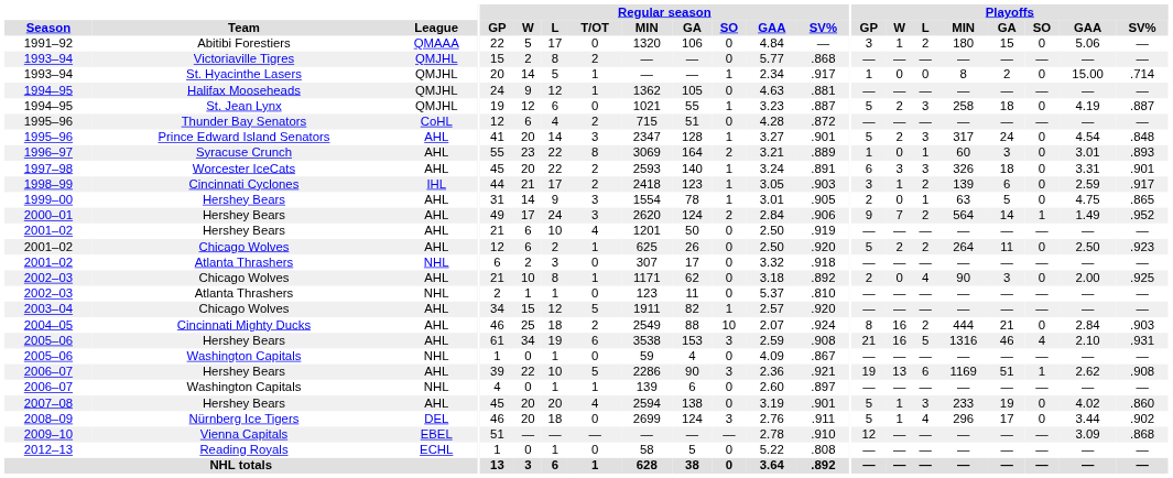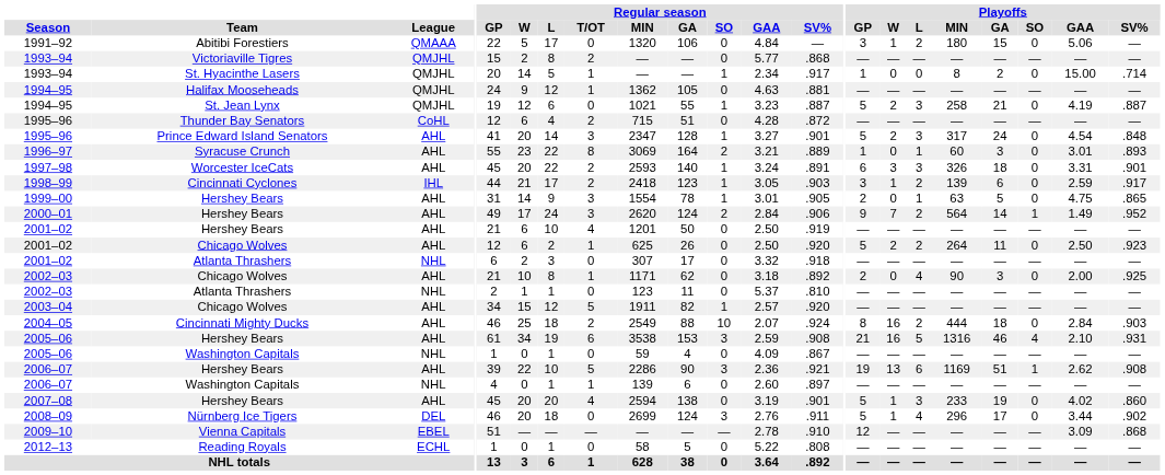 <table border="0" cellpadding="1" cellspacing="0" style="text-align:center; width:75%">
 <tr ALIGN="center" bgcolor="#e0e0e0">
 <th align="center" colspan="3" bgcolor="#ffffff"></th>
 <th align="center" rowspan="99" bgcolor="#ffffff"></th>
 <th align="center" colspan="9" bgcolor="#e0e0e0"><a href='#'>Regular season</a></th>
 <th align="center" rowspan="99" bgcolor="#ffffff"></th>
 <th align="center" colspan="8" bgcolor="#e0e0e0"><a href='#'>Playoffs</a></th>
 </tr>
 <tr ALIGN="center" bgcolor="#e0e0e0">
 <th><a href='#'>Season</a></th>
 <th>Team</th>
 <th>League</th>
 <th>GP</th>
 <th>W</th>
 <th>L</th>
 <th>T/OT</th>
 <th>MIN</th>
 <th>GA</th>
 <th><a href='#'>SO</a></th>
 <th><a href='#'>GAA</a></th>
 <th><a href='#'>SV%</a></th>
 <th>GP</th>
 <th>W</th>
 <th>L</th>
 <th>MIN</th>
 <th>GA</th>
 <th>SO</th>
 <th>GAA</th>
 <th>SV%</th>
 </tr>
 <tr ALIGN="center">
 <td>1991–92</td>
 <td>Abitibi Forestiers</td>
 <td><a href='#'>QMAAA</a></td>
 <td>22</td>
 <td>5</td>
 <td>17</td>
 <td>0</td>
 <td>1320</td>
 <td>106</td>
 <td>0</td>
 <td>4.84</td>
 <td>—</td>
 <td>3</td>
 <td>1</td>
 <td>2</td>
 <td>180</td>
 <td>15</td>
 <td>0</td>
 <td>5.06</td>
 <td>—</td>
 </tr>
 <tr ALIGN="center" bgcolor="#f0f0f0">
 <td><a href='#'>1993–94</a></td>
 <td><a href='#'>Victoriaville Tigres</a></td>
 <td><a href='#'>QMJHL</a></td>
 <td>15</td>
 <td>2</td>
 <td>8</td>
 <td>2</td>
 <td>—</td>
 <td>—</td>
 <td>0</td>
 <td>5.77</td>
 <td>.868</td>
 <td>—</td>
 <td>—</td>
 <td>—</td>
 <td>—</td>
 <td>—</td>
 <td>—</td>
 <td>—</td>
 <td>—</td>
 </tr>
 <tr ALIGN="center">
 <td>1993–94</td>
 <td><a href='#'>St. Hyacinthe Lasers</a></td>
 <td>QMJHL</td>
 <td>20</td>
 <td>14</td>
 <td>5</td>
 <td>1</td>
 <td>—</td>
 <td>—</td>
 <td>1</td>
 <td>2.34</td>
 <td>.917</td>
 <td>1</td>
 <td>0</td>
 <td>0</td>
 <td>8</td>
 <td>2</td>
 <td>0</td>
 <td>15.00</td>
 <td>.714</td>
 </tr>
 <tr ALIGN="center" bgcolor="#f0f0f0">
 <td><a href='#'>1994–95</a></td>
 <td><a href='#'>Halifax Mooseheads</a></td>
 <td>QMJHL</td>
 <td>24</td>
 <td>9</td>
 <td>12</td>
 <td>1</td>
 <td>1362</td>
 <td>105</td>
 <td>0</td>
 <td>4.63</td>
 <td>.881</td>
 <td>—</td>
 <td>—</td>
 <td>—</td>
 <td>—</td>
 <td>—</td>
 <td>—</td>
 <td>—</td>
 <td>—</td>
 </tr>
 <tr ALIGN="center">
 <td>1994–95</td>
 <td><a href='#'>St. Jean Lynx</a></td>
 <td>QMJHL</td>
 <td>19</td>
 <td>12</td>
 <td>6</td>
 <td>0</td>
 <td>1021</td>
 <td>55</td>
 <td>1</td>
 <td>3.23</td>
 <td>.887</td>
 <td>5</td>
 <td>2</td>
 <td>3</td>
 <td>258</td>
-<td>18</td>
+<td>21</td>
 <td>0</td>
 <td>4.19</td>
 <td>.887</td>
 </tr>
 <tr ALIGN="center" bgcolor="#f0f0f0">
 <td>1995–96</td>
 <td><a href='#'>Thunder Bay Senators</a></td>
 <td><a href='#'>CoHL</a></td>
 <td>12</td>
 <td>6</td>
 <td>4</td>
 <td>2</td>
 <td>715</td>
 <td>51</td>
 <td>0</td>
 <td>4.28</td>
 <td>.872</td>
 <td>—</td>
 <td>—</td>
 <td>—</td>
 <td>—</td>
 <td>—</td>
 <td>—</td>
 <td>—</td>
 <td>—</td>
 </tr>
 <tr ALIGN="center">
 <td><a href='#'>1995–96</a></td>
 <td><a href='#'>Prince Edward Island Senators</a></td>
 <td><a href='#'>AHL</a></td>
 <td>41</td>
 <td>20</td>
 <td>14</td>
 <td>3</td>
 <td>2347</td>
 <td>128</td>
 <td>1</td>
 <td>3.27</td>
 <td>.901</td>
 <td>5</td>
 <td>2</td>
 <td>3</td>
 <td>317</td>
 <td>24</td>
 <td>0</td>
 <td>4.54</td>
 <td>.848</td>
 </tr>
 <tr ALIGN="center" bgcolor="#f0f0f0">
 <td><a href='#'>1996–97</a></td>
 <td><a href='#'>Syracuse Crunch</a></td>
 <td>AHL</td>
 <td>55</td>
 <td>23</td>
 <td>22</td>
 <td>8</td>
 <td>3069</td>
 <td>164</td>
 <td>2</td>
 <td>3.21</td>
 <td>.889</td>
 <td>1</td>
 <td>0</td>
 <td>1</td>
 <td>60</td>
 <td>3</td>
 <td>0</td>
 <td>3.01</td>
 <td>.893</td>
 </tr>
 <tr ALIGN="center">
 <td><a href='#'>1997–98</a></td>
 <td><a href='#'>Worcester IceCats</a></td>
 <td>AHL</td>
 <td>45</td>
 <td>20</td>
 <td>22</td>
 <td>2</td>
 <td>2593</td>
 <td>140</td>
 <td>1</td>
 <td>3.24</td>
 <td>.891</td>
 <td>6</td>
 <td>3</td>
 <td>3</td>
 <td>326</td>
 <td>18</td>
 <td>0</td>
 <td>3.31</td>
 <td>.901</td>
 </tr>
 <tr ALIGN="center" bgcolor="#f0f0f0">
 <td><a href='#'>1998–99</a></td>
 <td><a href='#'>Cincinnati Cyclones</a></td>
 <td><a href='#'>IHL</a></td>
 <td>44</td>
 <td>21</td>
 <td>17</td>
 <td>2</td>
 <td>2418</td>
 <td>123</td>
 <td>1</td>
 <td>3.05</td>
 <td>.903</td>
 <td>3</td>
 <td>1</td>
 <td>2</td>
 <td>139</td>
 <td>6</td>
 <td>0</td>
 <td>2.59</td>
 <td>.917</td>
 </tr>
 <tr ALIGN="center">
 <td><a href='#'>1999–00</a></td>
 <td><a href='#'>Hershey Bears</a></td>
 <td>AHL</td>
 <td>31</td>
 <td>14</td>
 <td>9</td>
 <td>3</td>
 <td>1554</td>
 <td>78</td>
 <td>1</td>
 <td>3.01</td>
 <td>.905</td>
 <td>2</td>
 <td>0</td>
 <td>1</td>
 <td>63</td>
 <td>5</td>
 <td>0</td>
 <td>4.75</td>
 <td>.865</td>
 </tr>
 <tr ALIGN="center" bgcolor="#f0f0f0">
 <td><a href='#'>2000–01</a></td>
 <td>Hershey Bears</td>
 <td>AHL</td>
 <td>49</td>
 <td>17</td>
 <td>24</td>
 <td>3</td>
 <td>2620</td>
 <td>124</td>
 <td>2</td>
 <td>2.84</td>
 <td>.906</td>
 <td>9</td>
 <td>7</td>
 <td>2</td>
 <td>564</td>
 <td>14</td>
 <td>1</td>
 <td>1.49</td>
 <td>.952</td>
 </tr>
 <tr ALIGN="center">
 <td><a href='#'>2001–02</a></td>
 <td>Hershey Bears</td>
 <td>AHL</td>
 <td>21</td>
 <td>6</td>
 <td>10</td>
 <td>4</td>
 <td>1201</td>
 <td>50</td>
 <td>0</td>
 <td>2.50</td>
 <td>.919</td>
 <td>—</td>
 <td>—</td>
 <td>—</td>
 <td>—</td>
 <td>—</td>
 <td>—</td>
 <td>—</td>
 <td>—</td>
 </tr>
 <tr ALIGN="center" bgcolor="#f0f0f0">
 <td>2001–02</td>
 <td><a href='#'>Chicago Wolves</a></td>
 <td>AHL</td>
 <td>12</td>
 <td>6</td>
 <td>2</td>
 <td>1</td>
 <td>625</td>
 <td>26</td>
 <td>0</td>
 <td>2.50</td>
 <td>.920</td>
 <td>5</td>
 <td>2</td>
 <td>2</td>
 <td>264</td>
 <td>11</td>
 <td>0</td>
 <td>2.50</td>
 <td>.923</td>
 </tr>
 <tr ALIGN="center">
 <td><a href='#'>2001–02</a></td>
 <td><a href='#'>Atlanta Thrashers</a></td>
 <td><a href='#'>NHL</a></td>
 <td>6</td>
 <td>2</td>
 <td>3</td>
 <td>0</td>
 <td>307</td>
 <td>17</td>
 <td>0</td>
 <td>3.32</td>
 <td>.918</td>
 <td>—</td>
 <td>—</td>
 <td>—</td>
 <td>—</td>
 <td>—</td>
 <td>—</td>
 <td>—</td>
 <td>—</td>
 </tr>
 <tr ALIGN="center" bgcolor="#f0f0f0">
 <td><a href='#'>2002–03</a></td>
 <td>Chicago Wolves</td>
 <td>AHL</td>
 <td>21</td>
 <td>10</td>
 <td>8</td>
 <td>1</td>
 <td>1171</td>
 <td>62</td>
 <td>0</td>
 <td>3.18</td>
 <td>.892</td>
 <td>2</td>
 <td>0</td>
 <td>4</td>
 <td>90</td>
 <td>3</td>
 <td>0</td>
 <td>2.00</td>
 <td>.925</td>
 </tr>
 <tr ALIGN="center">
 <td><a href='#'>2002–03</a></td>
 <td>Atlanta Thrashers</td>
 <td>NHL</td>
 <td>2</td>
 <td>1</td>
 <td>1</td>
 <td>0</td>
 <td>123</td>
 <td>11</td>
 <td>0</td>
 <td>5.37</td>
 <td>.810</td>
 <td>—</td>
 <td>—</td>
 <td>—</td>
 <td>—</td>
 <td>—</td>
 <td>—</td>
 <td>—</td>
 <td>—</td>
 </tr>
 <tr ALIGN="center" bgcolor="#f0f0f0">
 <td><a href='#'>2003–04</a></td>
 <td>Chicago Wolves</td>
 <td>AHL</td>
 <td>34</td>
 <td>15</td>
 <td>12</td>
 <td>5</td>
 <td>1911</td>
 <td>82</td>
 <td>1</td>
 <td>2.57</td>
 <td>.920</td>
 <td>—</td>
 <td>—</td>
 <td>—</td>
 <td>—</td>
 <td>—</td>
 <td>—</td>
 <td>—</td>
 <td>—</td>
 </tr>
 <tr ALIGN="center">
 <td><a href='#'>2004–05</a></td>
 <td><a href='#'>Cincinnati Mighty Ducks</a></td>
 <td>AHL</td>
 <td>46</td>
 <td>25</td>
 <td>18</td>
 <td>2</td>
 <td>2549</td>
 <td>88</td>
 <td>10</td>
 <td>2.07</td>
 <td>.924</td>
 <td>8</td>
 <td>16</td>
 <td>2</td>
 <td>444</td>
-<td>21</td>
+<td>18</td>
 <td>0</td>
 <td>2.84</td>
 <td>.903</td>
 </tr>
 <tr ALIGN="center" bgcolor="#f0f0f0">
 <td><a href='#'>2005–06</a></td>
 <td>Hershey Bears</td>
 <td>AHL</td>
 <td>61</td>
 <td>34</td>
 <td>19</td>
 <td>6</td>
 <td>3538</td>
 <td>153</td>
 <td>3</td>
 <td>2.59</td>
 <td>.908</td>
 <td>21</td>
 <td>16</td>
 <td>5</td>
 <td>1316</td>
 <td>46</td>
 <td>4</td>
 <td>2.10</td>
 <td>.931</td>
 </tr>
 <tr ALIGN="center">
 <td><a href='#'>2005–06</a></td>
 <td><a href='#'>Washington Capitals</a></td>
 <td>NHL</td>
 <td>1</td>
 <td>0</td>
 <td>1</td>
 <td>0</td>
 <td>59</td>
 <td>4</td>
 <td>0</td>
 <td>4.09</td>
 <td>.867</td>
 <td>—</td>
 <td>—</td>
 <td>—</td>
 <td>—</td>
 <td>—</td>
 <td>—</td>
 <td>—</td>
 <td>—</td>
 </tr>
 <tr ALIGN="center" bgcolor="#f0f0f0">
 <td><a href='#'>2006–07</a></td>
 <td>Hershey Bears</td>
 <td>AHL</td>
 <td>39</td>
 <td>22</td>
 <td>10</td>
 <td>5</td>
 <td>2286</td>
 <td>90</td>
 <td>3</td>
 <td>2.36</td>
 <td>.921</td>
 <td>19</td>
 <td>13</td>
 <td>6</td>
 <td>1169</td>
 <td>51</td>
 <td>1</td>
 <td>2.62</td>
 <td>.908</td>
 </tr>
 <tr ALIGN="center">
 <td><a href='#'>2006–07</a></td>
 <td>Washington Capitals</td>
 <td>NHL</td>
 <td>4</td>
 <td>0</td>
 <td>1</td>
 <td>1</td>
 <td>139</td>
 <td>6</td>
 <td>0</td>
 <td>2.60</td>
 <td>.897</td>
 <td>—</td>
 <td>—</td>
 <td>—</td>
 <td>—</td>
 <td>—</td>
 <td>—</td>
 <td>—</td>
 <td>—</td>
 </tr>
 <tr ALIGN="center" bgcolor="#f0f0f0">
 <td><a href='#'>2007–08</a></td>
 <td>Hershey Bears</td>
 <td>AHL</td>
 <td>45</td>
 <td>20</td>
 <td>20</td>
 <td>4</td>
 <td>2594</td>
 <td>138</td>
 <td>0</td>
 <td>3.19</td>
 <td>.901</td>
 <td>5</td>
 <td>1</td>
 <td>3</td>
 <td>233</td>
 <td>19</td>
 <td>0</td>
 <td>4.02</td>
 <td>.860</td>
 </tr>
 <tr ALIGN="center">
 <td><a href='#'>2008–09</a></td>
 <td><a href='#'>Nürnberg Ice Tigers</a></td>
 <td><a href='#'>DEL</a></td>
 <td>46</td>
 <td>20</td>
 <td>18</td>
 <td>0</td>
 <td>2699</td>
 <td>124</td>
 <td>3</td>
 <td>2.76</td>
 <td>.911</td>
 <td>5</td>
 <td>1</td>
 <td>4</td>
 <td>296</td>
 <td>17</td>
 <td>0</td>
 <td>3.44</td>
 <td>.902</td>
 </tr>
 <tr ALIGN="center" bgcolor="#f0f0f0">
 <td><a href='#'>2009–10</a></td>
 <td><a href='#'>Vienna Capitals</a></td>
 <td><a href='#'>EBEL</a></td>
 <td>51</td>
 <td>—</td>
 <td>—</td>
 <td>—</td>
 <td>—</td>
 <td>—</td>
 <td>—</td>
 <td>2.78</td>
 <td>.910</td>
 <td>12</td>
 <td>—</td>
 <td>—</td>
 <td>—</td>
 <td>—</td>
 <td>—</td>
 <td>3.09</td>
 <td>.868</td>
 </tr>
 <tr ALIGN="center">
 <td><a href='#'>2012–13</a></td>
 <td><a href='#'>Reading Royals</a></td>
 <td><a href='#'>ECHL</a></td>
 <td>1</td>
 <td>0</td>
 <td>1</td>
 <td>0</td>
 <td>58</td>
 <td>5</td>
 <td>0</td>
 <td>5.22</td>
 <td>.808</td>
 <td>—</td>
 <td>—</td>
 <td>—</td>
 <td>—</td>
 <td>—</td>
 <td>—</td>
 <td>—</td>
 <td>—</td>
 </tr>
 <tr ALIGN="center" bgcolor="#e0e0e0">
 <th colspan="3" align="center">NHL totals</th>
 <th>13</th>
 <th>3</th>
 <th>6</th>
 <th>1</th>
 <th>628</th>
 <th>38</th>
 <th>0</th>
 <th>3.64</th>
 <th>.892</th>
 <th>—</th>
 <th>—</th>
 <th>—</th>
 <th>—</th>
 <th>—</th>
 <th>—</th>
 <th>—</th>
 <th>—</th>
 </tr>
 </table>
